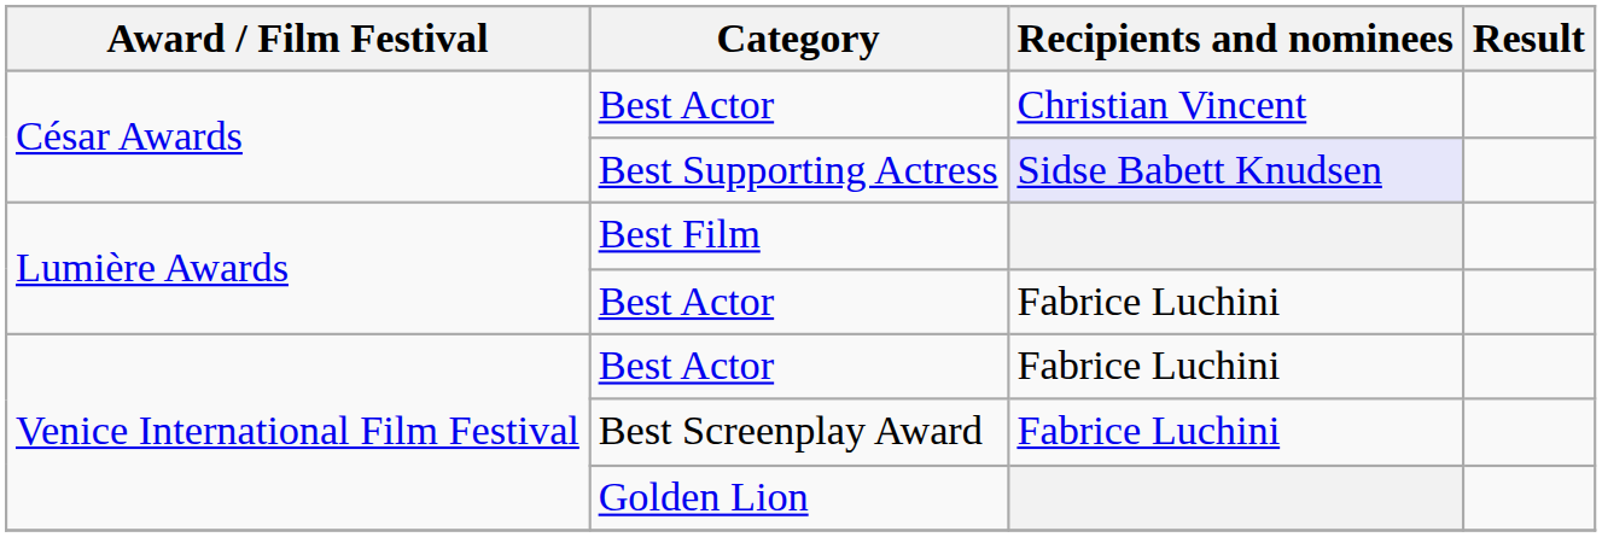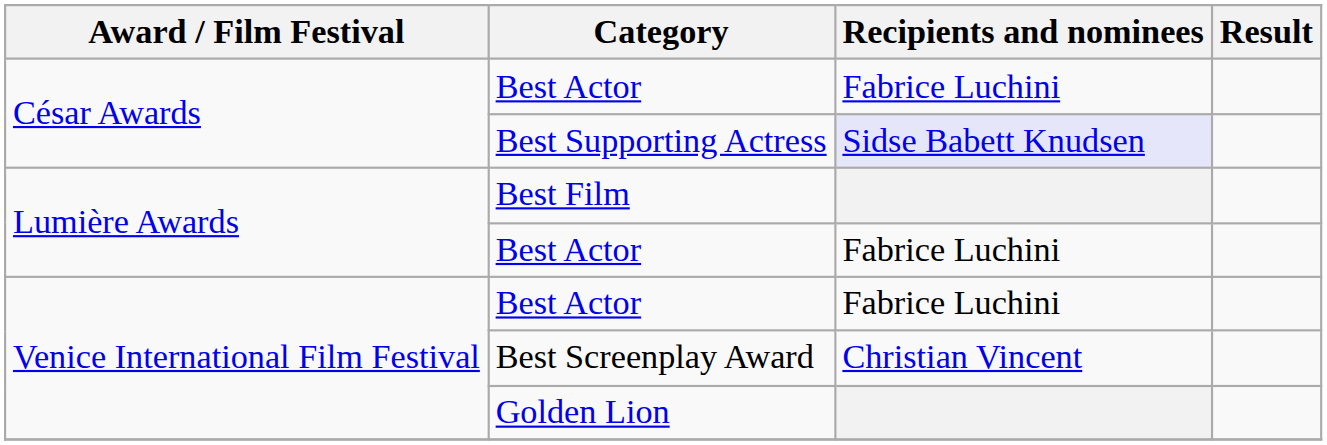 <table class="wikitable plainrowheaders sortable">
 <tr style="background:#ccc; text-align:center;">
 <th scope="col">Award / Film Festival</th>
 <th scope="col">Category</th>
 <th scope="col">Recipients and nominees</th>
 <th scope="col">Result</th>
 </tr>
 <tr>
 <td rowspan=2><a href='#'>César Awards</a></td>
 <td><a href='#'>Best Actor</a></td>
-<td><a href='#'>Christian Vincent</a></td>
+<td><a href='#'>Fabrice Luchini</a></td>
 <td></td>
 </tr>
 <tr>
 <td><a href='#'>Best Supporting Actress</a></td>
 <td style="background: lavender;"><a href='#'>Sidse Babett Knudsen</a></td>
 <td></td>
 </tr>
 <tr>
 <td rowspan=2><a href='#'>Lumière Awards</a></td>
 <td><a href='#'>Best Film</a></td>
 <th></th>
 <td></td>
 </tr>
 <tr>
 <td><a href='#'>Best Actor</a></td>
 <td>Fabrice Luchini</td>
 <td></td>
 </tr>
 <tr>
 <td rowspan=3><a href='#'>Venice International Film Festival</a></td>
 <td><a href='#'>Best Actor</a></td>
 <td>Fabrice Luchini</td>
 <td></td>
 </tr>
 <tr>
 <td>Best Screenplay Award</td>
-<td><a href='#'>Fabrice Luchini</a></td>
+<td><a href='#'>Christian Vincent</a></td>
 <td></td>
 </tr>
 <tr>
 <td><a href='#'>Golden Lion</a></td>
 <th></th>
 <td></td>
 </tr>
 <tr>
 </tr>
 </table>
